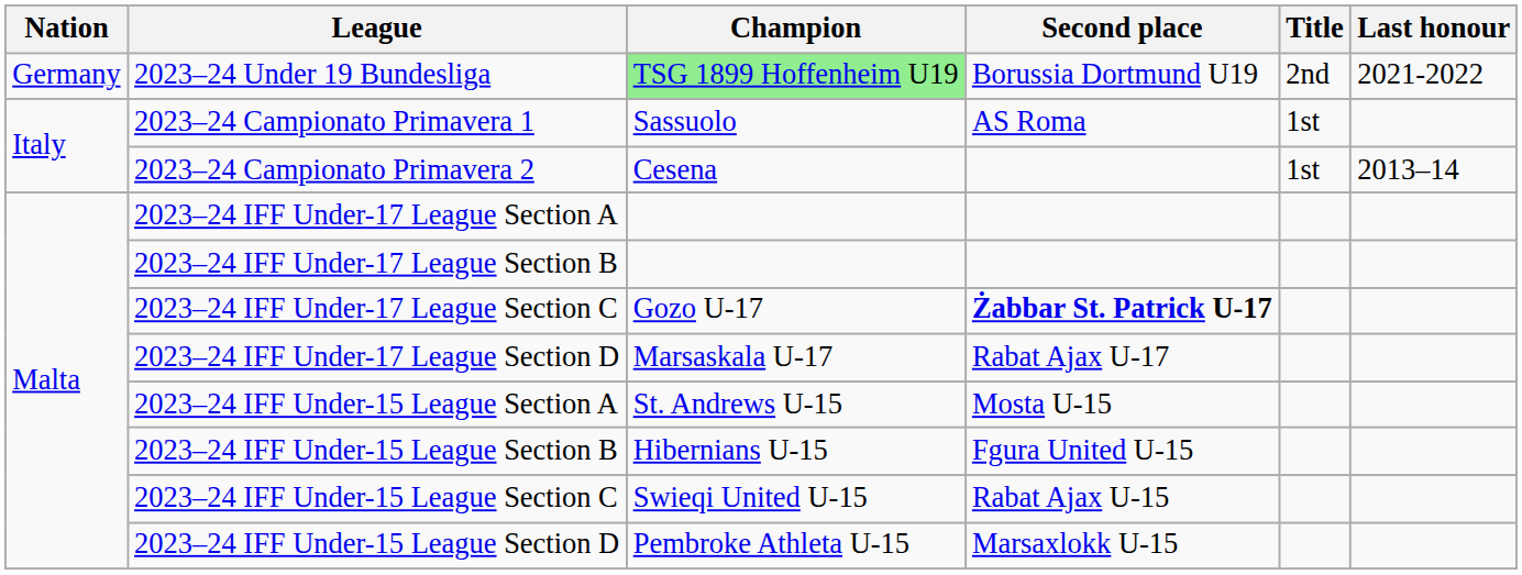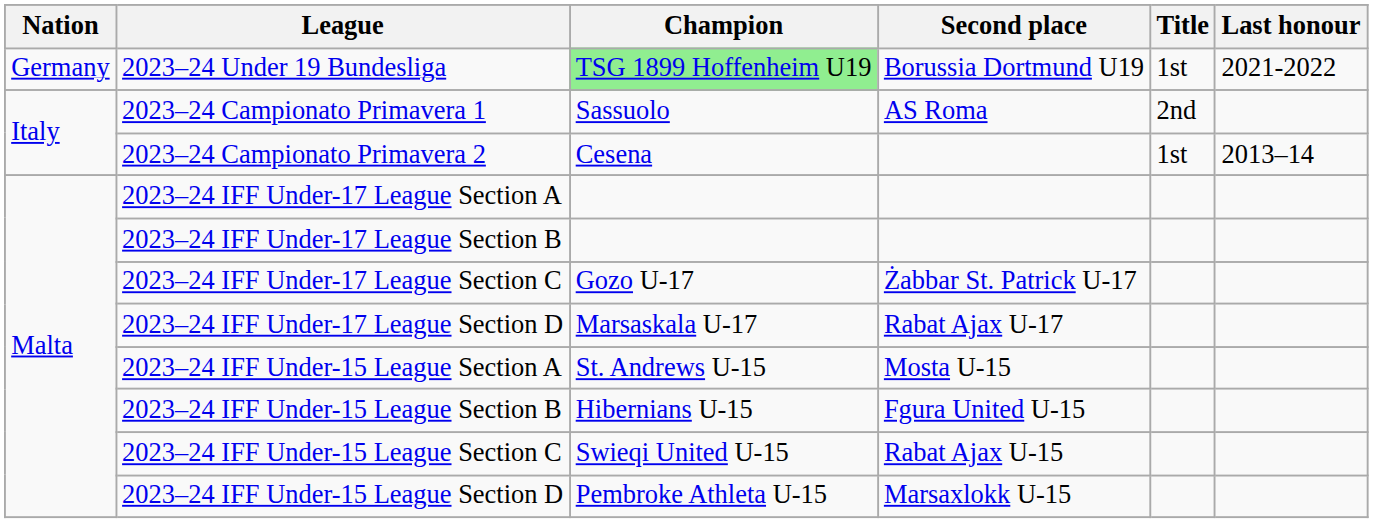 <table class=wikitable style="font-size:14px">
 <tr>
 <th>Nation</th>
 <th>League</th>
 <th>Champion</th>
 <th>Second place</th>
 <th data-sort-type="number">Title</th>
 <th>Last honour</th>
 </tr>
 <tr>
 <td align=left rowspan=> <a href='#'>Germany</a></td>
 <td align=left><a href='#'>2023–24 Under 19 Bundesliga</a></td>
 <td style="background: lightgreen;"><a href='#'>TSG 1899 Hoffenheim</a> U19</td>
 <td><a href='#'>Borussia Dortmund</a> U19</td>
-<td>2nd</td>
+<td>1st</td>
 <td>2021-2022</td>
 </tr>
 <tr>
 <td align=left rowspan=2> <a href='#'>Italy</a></td>
 <td align=left><a href='#'>2023–24 Campionato Primavera 1</a></td>
 <td><a href='#'>Sassuolo</a></td>
 <td><a href='#'>AS Roma</a></td>
-<td>1st</td>
+<td>2nd</td>
 <td></td>
 </tr>
 <tr>
 <td align=left><a href='#'>2023–24 Campionato Primavera 2</a></td>
 <td><a href='#'>Cesena</a></td>
 <td></td>
 <td>1st</td>
 <td>2013–14</td>
 </tr>
 <tr>
 <td align=left rowspan=8> <a href='#'>Malta</a></td>
 <td align=left><a href='#'>2023–24 IFF Under-17 League</a> Section A</td>
 <td></td>
 <td></td>
 <td></td>
 <td></td>
 </tr>
 <tr>
 <td align=left><a href='#'>2023–24 IFF Under-17 League</a> Section B</td>
 <td></td>
 <td></td>
 <td></td>
 <td></td>
 </tr>
 <tr>
 <td align=left><a href='#'>2023–24 IFF Under-17 League</a> Section C</td>
 <td><a href='#'>Gozo</a> U-17</td>
-<td><strong><a href='#'>Żabbar St. Patrick</a> U-17</strong></td>
+<td><a href='#'>Żabbar St. Patrick</a> U-17</td>
 <td></td>
 <td></td>
 </tr>
 <tr>
 <td align=left><a href='#'>2023–24 IFF Under-17 League</a> Section D</td>
 <td><a href='#'>Marsaskala</a> U-17</td>
 <td><a href='#'>Rabat Ajax</a> U-17</td>
 <td></td>
 <td></td>
 </tr>
 <tr>
 <td align=left><a href='#'>2023–24 IFF Under-15 League</a> Section A</td>
 <td><a href='#'>St. Andrews</a> U-15</td>
 <td><a href='#'>Mosta</a> U-15</td>
 <td></td>
 <td></td>
 </tr>
 <tr>
 <td align=left><a href='#'>2023–24 IFF Under-15 League</a> Section B</td>
 <td><a href='#'>Hibernians</a> U-15</td>
 <td><a href='#'>Fgura United</a> U-15</td>
 <td></td>
 <td></td>
 </tr>
 <tr>
 <td align=left><a href='#'>2023–24 IFF Under-15 League</a> Section C</td>
 <td><a href='#'>Swieqi United</a> U-15</td>
 <td><a href='#'>Rabat Ajax</a> U-15</td>
 <td></td>
 <td></td>
 </tr>
 <tr>
 <td align=left><a href='#'>2023–24 IFF Under-15 League</a> Section D</td>
 <td><a href='#'>Pembroke Athleta</a> U-15</td>
 <td><a href='#'>Marsaxlokk</a> U-15</td>
 <td></td>
 <td></td>
 </tr>
 </table>
